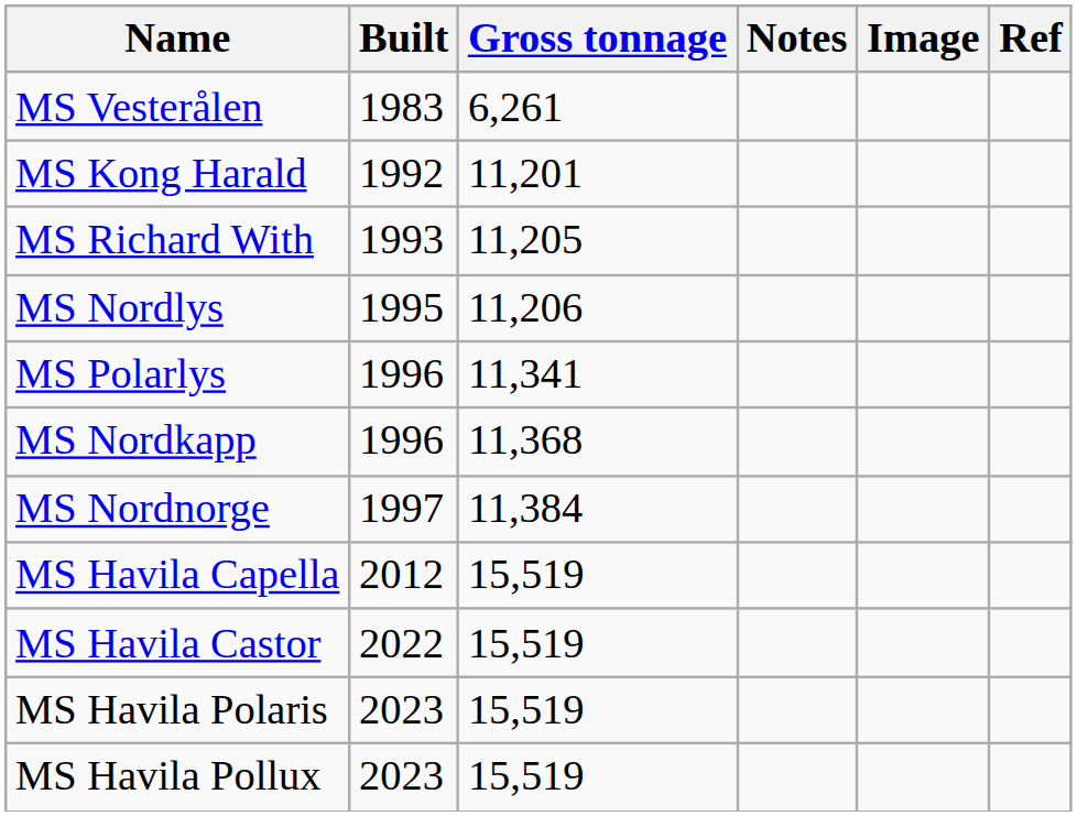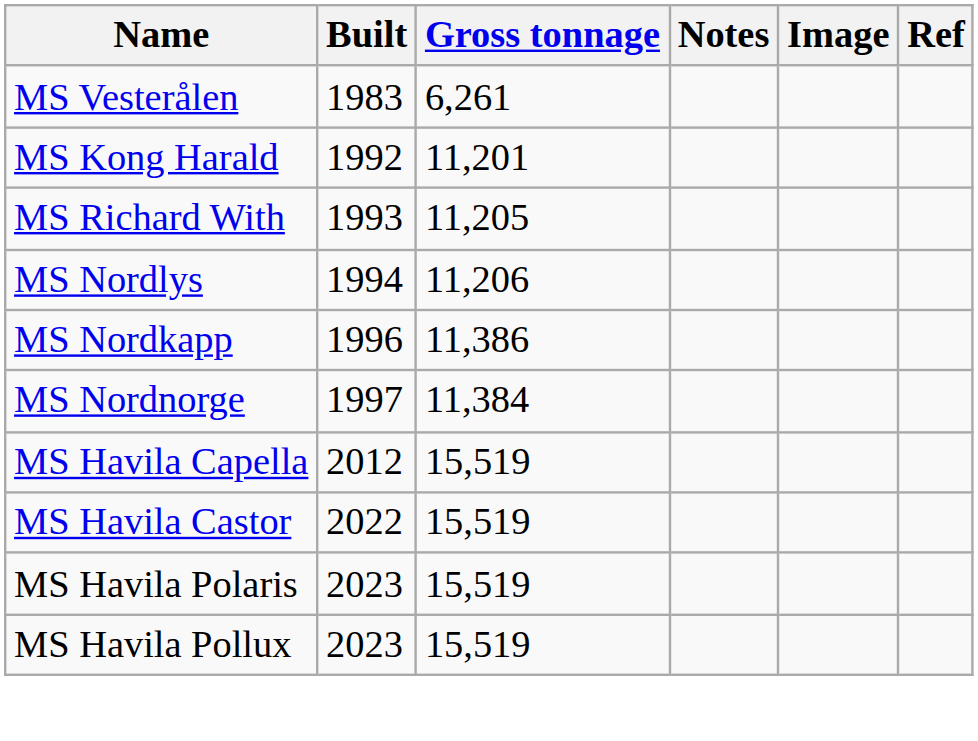 <table class="wikitable">
 <tr>
 <th>Name</th>
 <th>Built</th>
 <th><a href='#'>Gross tonnage</a></th>
 <th>Notes</th>
 <th>Image</th>
 <th>Ref</th>
 </tr>
 <tr>
 <td><a href='#'>MS Vesterålen</a></td>
 <td>1983</td>
 <td>6,261</td>
 <td></td>
 <td></td>
 <td></td>
 </tr>
 <tr>
 <td><a href='#'>MS Kong Harald</a></td>
 <td>1992</td>
 <td>11,201</td>
 <td></td>
 <td></td>
 <td></td>
 </tr>
 <tr>
 <td><a href='#'>MS Richard With</a></td>
 <td>1993</td>
 <td>11,205</td>
 <td></td>
 <td></td>
 <td></td>
 </tr>
 <tr>
 <td><a href='#'>MS Nordlys</a></td>
-<td>1995</td>
+<td>1994</td>
 <td>11,206</td>
-<td></td>
-<td></td>
-<td></td>
-</tr>
-<tr>
-<td><a href='#'>MS Polarlys</a></td>
-<td>1996</td>
-<td>11,341</td>
 <td></td>
 <td></td>
 <td></td>
 </tr>
 <tr>
 <td><a href='#'>MS Nordkapp</a></td>
 <td>1996</td>
-<td>11,368</td>
+<td>11,386</td>
 <td></td>
 <td></td>
 <td></td>
 </tr>
 <tr>
 <td><a href='#'>MS Nordnorge</a></td>
 <td>1997</td>
 <td>11,384</td>
 <td></td>
 <td></td>
 <td></td>
 </tr>
 <tr>
 <td><a href='#'>MS Havila Capella</a></td>
 <td>2012</td>
 <td>15,519</td>
 <td></td>
 <td></td>
 <td></td>
 </tr>
 <tr>
 <td><a href='#'>MS Havila Castor</a></td>
 <td>2022</td>
 <td>15,519</td>
 <td></td>
 <td></td>
 <td></td>
 </tr>
 <tr>
 <td>MS Havila Polaris</td>
 <td>2023</td>
 <td>15,519</td>
 <td></td>
 <td></td>
 <td></td>
 </tr>
 <tr>
 <td>MS Havila Pollux</td>
 <td>2023</td>
 <td>15,519</td>
 <td></td>
 <td></td>
 <td></td>
 </tr>
 </table>
